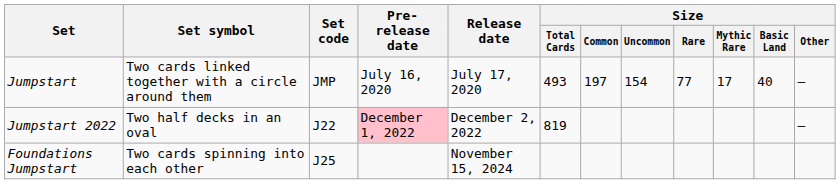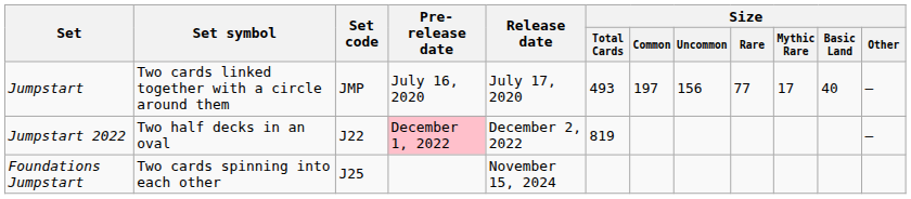 <table class="wikitable" align="center" cellspacing="0" cellpadding="5" border="1" width="95%">
 <tr>
 <th rowspan="2">Set</th>
 <th rowspan="2">Set symbol</th>
 <th rowspan="2">Set code</th>
 <th rowspan="2">Pre-release date</th>
 <th rowspan="2">Release date</th>
 <th colspan="7">Size</th>
 </tr>
 <tr style="font-size:90%;line-height:1.1">
 <th style="width:3em"><small>Total Cards</small></th>
 <th style="width:3em"><small>Common</small></th>
 <th style="width:3em"><small>Uncommon</small></th>
 <th style="width:3em"><small>Rare</small></th>
 <th style="width:3em"><small>Mythic Rare</small></th>
 <th style="width:3em"><small>Basic Land</small></th>
 <th style="width:3em"><small>Other</small></th>
 </tr>
 <tr>
 <td><em>Jumpstart</em></td>
 <td>Two cards linked together with a circle around them</td>
 <td>JMP</td>
 <td>July 16, 2020</td>
 <td>July 17, 2020</td>
 <td>493</td>
 <td>197</td>
-<td>154</td>
+<td>156</td>
 <td>77</td>
 <td>17</td>
 <td>40</td>
 <td>—</td>
 </tr>
 <tr>
 <td><em>Jumpstart 2022</em></td>
 <td>Two half decks in an oval</td>
 <td>J22</td>
 <td style="background: pink;">December 1, 2022</td>
 <td>December 2, 2022</td>
 <td>819</td>
 <td></td>
 <td></td>
 <td></td>
 <td></td>
 <td></td>
 <td>—</td>
 </tr>
 <tr>
 <td><em>Foundations Jumpstart</em></td>
 <td>Two cards spinning into each other</td>
 <td>J25</td>
 <td></td>
 <td>November 15, 2024</td>
 <td></td>
 <td></td>
 <td></td>
 <td></td>
 <td></td>
 <td></td>
 <td></td>
 </tr>
 </table>
